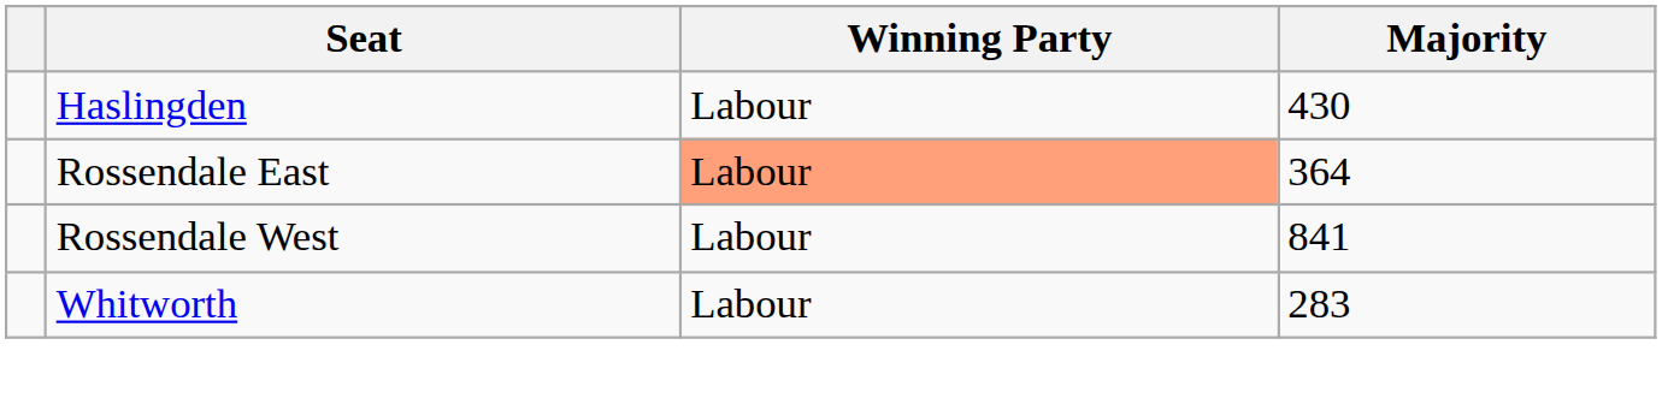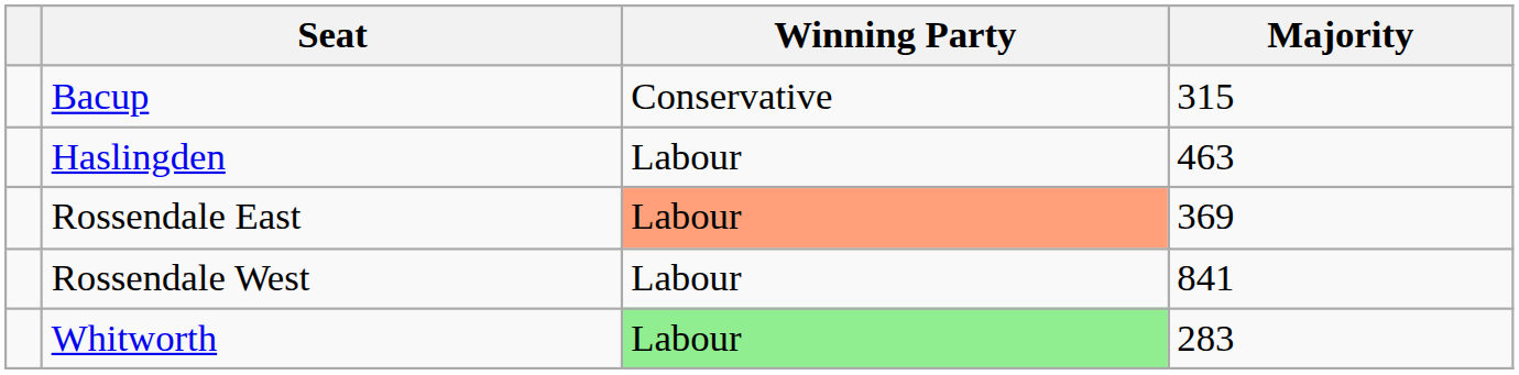 <table class="wikitable" style="right; width:50%">
 <tr>
 <th></th>
 <th>Seat</th>
 <th>Winning Party</th>
 <th>Majority</th>
 </tr>
 <tr>
 <td></td>
+<td><a href='#'>Bacup</a></td>
+<td>Conservative</td>
+<td>315</td>
+</tr>
+<tr>
+<td></td>
 <td><a href='#'>Haslingden</a></td>
 <td>Labour</td>
-<td>430</td>
+<td>463</td>
 </tr>
 <tr>
 <td></td>
 <td>Rossendale East</td>
 <td style="background: lightsalmon;">Labour</td>
-<td>364</td>
+<td>369</td>
 </tr>
 <tr>
 <td></td>
 <td>Rossendale West</td>
 <td>Labour</td>
 <td>841</td>
 </tr>
 <tr>
 <td></td>
 <td><a href='#'>Whitworth</a></td>
-<td>Labour</td>
+<td style="background: lightgreen;">Labour</td>
 <td>283</td>
 </tr>
 </table>
